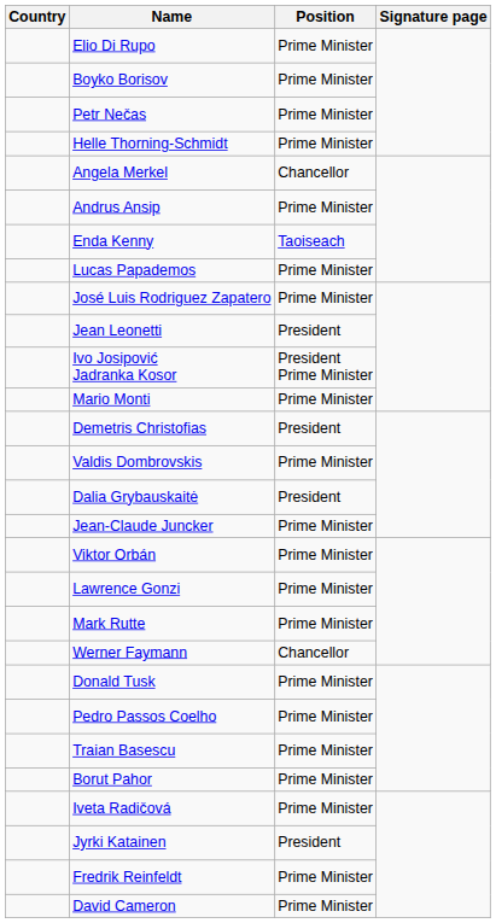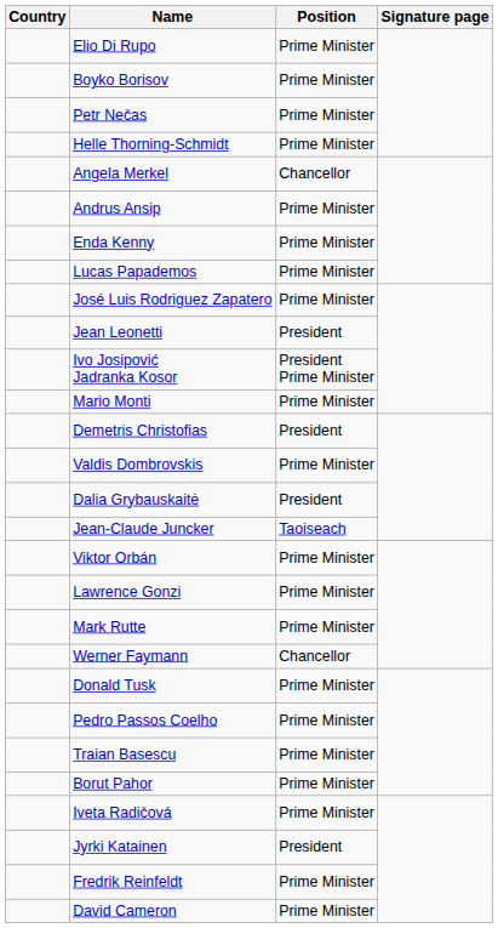 <table class="wikitable">
 <tr>
 <th>Country</th>
 <th>Name</th>
 <th>Position</th>
 <th>Signature page</th>
 </tr>
 <tr style="height: 37px;">
 <td><strong></strong></td>
 <td><a href='#'>Elio Di Rupo</a></td>
 <td>Prime Minister</td>
 <td rowspan="4"></td>
 </tr>
 <tr style="height: 37px;">
 <td><strong></strong></td>
 <td><a href='#'>Boyko Borisov</a></td>
 <td>Prime Minister</td>
 </tr>
 <tr style="height: 37px;">
 <td><strong></strong></td>
 <td><a href='#'>Petr Nečas</a></td>
 <td>Prime Minister</td>
 </tr>
 <tr>
 <td><strong></strong></td>
 <td><a href='#'>Helle Thorning-Schmidt</a></td>
 <td>Prime Minister</td>
 </tr>
 <tr style="height: 37px;">
 <td><strong></strong></td>
 <td><a href='#'>Angela Merkel</a></td>
 <td>Chancellor</td>
 <td rowspan="4"></td>
 </tr>
 <tr style="height: 37px;">
 <td><strong></strong></td>
 <td><a href='#'>Andrus Ansip</a></td>
 <td>Prime Minister</td>
 </tr>
 <tr style="height: 37px;">
 <td><strong></strong></td>
 <td><a href='#'>Enda Kenny</a></td>
-<td><a href='#'>Taoiseach</a></td>
+<td>Prime Minister</td>
 </tr>
 <tr>
 <td><strong></strong></td>
 <td><a href='#'>Lucas Papademos</a></td>
 <td>Prime Minister</td>
 </tr>
 <tr style="height: 35px;">
 <td><strong></strong></td>
 <td><a href='#'>José Luis Rodriguez Zapatero</a></td>
 <td>Prime Minister</td>
 <td rowspan="4"></td>
 </tr>
 <tr style="height: 35px;">
 <td><strong></strong></td>
 <td><a href='#'>Jean Leonetti</a></td>
 <td>President</td>
 </tr>
 <tr style="height: 37px;">
 <td><strong></strong></td>
 <td><a href='#'>Ivo Josipović</a><br><a href='#'>Jadranka Kosor</a></td>
 <td>President<br> Prime Minister</td>
 </tr>
 <tr>
 <td><strong></strong></td>
 <td><a href='#'>Mario Monti</a></td>
 <td>Prime Minister</td>
 </tr>
 <tr style="height: 37px;">
 <td><strong></strong></td>
 <td><a href='#'>Demetris Christofias</a></td>
 <td>President</td>
 <td rowspan="4"></td>
 </tr>
 <tr style="height: 37px;">
 <td><strong></strong></td>
 <td><a href='#'>Valdis Dombrovskis</a></td>
 <td>Prime Minister</td>
 </tr>
 <tr style="height: 37px;">
 <td><strong></strong></td>
 <td><a href='#'>Dalia Grybauskaitė</a></td>
 <td>President</td>
 </tr>
 <tr>
 <td><strong></strong></td>
 <td><a href='#'>Jean-Claude Juncker</a></td>
-<td>Prime Minister</td>
+<td><a href='#'>Taoiseach</a></td>
 </tr>
 <tr style="height: 37px;">
 <td><strong></strong></td>
 <td><a href='#'>Viktor Orbán</a></td>
 <td>Prime Minister</td>
 <td rowspan="4"></td>
 </tr>
 <tr style="height: 37px;">
 <td><strong></strong></td>
 <td><a href='#'>Lawrence Gonzi</a></td>
 <td>Prime Minister</td>
 </tr>
 <tr style="height: 37px;">
 <td><strong></strong></td>
 <td><a href='#'>Mark Rutte</a></td>
 <td>Prime Minister</td>
 </tr>
 <tr>
 <td><strong></strong></td>
 <td><a href='#'>Werner Faymann</a></td>
 <td>Chancellor</td>
 </tr>
 <tr style="height: 37px;">
 <td><strong></strong></td>
 <td><a href='#'>Donald Tusk</a></td>
 <td>Prime Minister</td>
 <td rowspan="4"></td>
 </tr>
 <tr style="height: 37px;">
 <td><strong></strong></td>
 <td><a href='#'>Pedro Passos Coelho</a></td>
 <td>Prime Minister</td>
 </tr>
 <tr style="height: 37px;">
 <td><strong></strong></td>
 <td><a href='#'>Traian Basescu</a></td>
 <td>Prime Minister</td>
 </tr>
 <tr>
 <td><strong></strong></td>
 <td><a href='#'>Borut Pahor</a></td>
 <td>Prime Minister</td>
 </tr>
 <tr style="height: 37px;">
 <td><strong></strong></td>
 <td><a href='#'>Iveta Radičová</a></td>
 <td>Prime Minister</td>
 <td rowspan="4"></td>
 </tr>
 <tr style="height: 37px;">
 <td><strong></strong></td>
 <td><a href='#'>Jyrki Katainen</a></td>
 <td>President</td>
 </tr>
 <tr style="height: 37px;">
 <td><strong></strong></td>
 <td><a href='#'>Fredrik Reinfeldt</a></td>
 <td>Prime Minister</td>
 </tr>
 <tr>
 <td><strong></strong></td>
 <td><a href='#'>David Cameron</a></td>
 <td>Prime Minister</td>
 </tr>
 </table>
